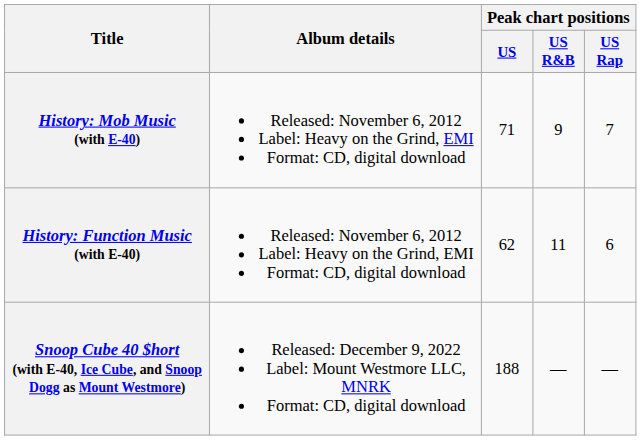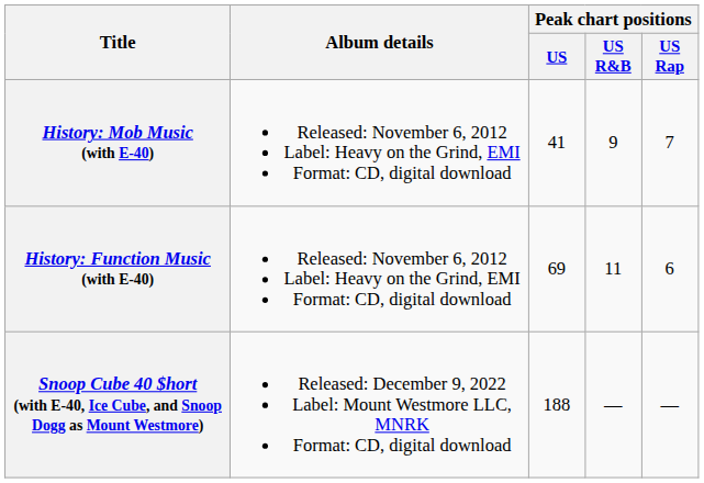 <table class="wikitable plainrowheaders" style="text-align:center;">
 <tr>
 <th scope="col" rowspan="2" style="width:12em;">Title</th>
 <th scope="col" rowspan="2" style="width:16em;">Album details</th>
 <th colspan="3" scope="col">Peak chart positions</th>
 </tr>
 <tr>
 <th scope="col" style="width:3em;font-size:90%;"><a href='#'>US</a><br></th>
 <th scope="col" style="width:3em;font-size:90%;"><a href='#'>US<br>R&B</a><br></th>
 <th scope="col" style="width:3em;font-size:90%;"><a href='#'>US<br>Rap</a><br></th>
 </tr>
 <tr>
 <th scope="row"><em><a href='#'>History: Mob Music</a></em><br><small>(with <a href='#'>E-40</a>)</small></th>
 <td><br><ul><li>Released: November 6, 2012</li><li>Label: Heavy on the Grind, <a href='#'>EMI</a></li><li>Format: CD, digital download</li></ul></td>
-<td>71</td>
+<td>41</td>
 <td>9</td>
 <td>7</td>
 </tr>
 <tr>
 <th scope="row"><em><a href='#'>History: Function Music</a></em><br><small>(with E-40)</small></th>
 <td><br><ul><li>Released: November 6, 2012</li><li>Label: Heavy on the Grind, EMI</li><li>Format: CD, digital download</li></ul></td>
-<td>62</td>
+<td>69</td>
 <td>11</td>
 <td>6</td>
 </tr>
 <tr>
 <th scope="row"><em><a href='#'>Snoop Cube 40 $hort</a></em><br><small>(with E-40, <a href='#'>Ice Cube</a>, and <a href='#'>Snoop Dogg</a> as <a href='#'>Mount Westmore</a>)</small></th>
 <td><br><ul><li>Released: December 9, 2022</li><li>Label: Mount Westmore LLC, <a href='#'>MNRK</a></li><li>Format: CD, digital download</li></ul></td>
 <td>188</td>
 <td>—</td>
 <td>—</td>
 </tr>
 </table>
